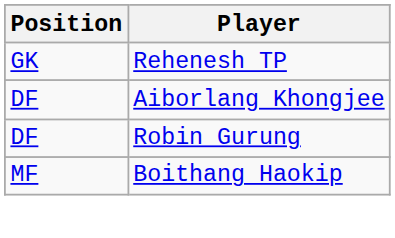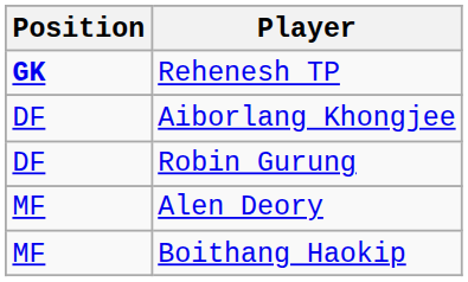 <table class="wikitable sortable">
 <tr (kerela blasters season 2 )>
 <th>Position</th>
 <th>Player</th>
 </tr>
 <tr>
-<td><a href='#'>GK</a></td>
+<td><strong><a href='#'>GK</a></strong></td>
 <td> <a href='#'>Rehenesh TP</a></td>
 </tr>
 <tr>
 <td><a href='#'>DF</a></td>
 <td> <a href='#'>Aiborlang Khongjee</a></td>
 </tr>
 <tr>
 <td><a href='#'>DF</a></td>
 <td> <a href='#'>Robin Gurung</a></td>
 </tr>
 <tr>
 <td><a href='#'>MF</a></td>
+<td> <a href='#'>Alen Deory</a></td>
+</tr>
+<tr>
+<td><a href='#'>MF</a></td>
 <td> <a href='#'>Boithang Haokip</a></td>
 </tr>
 </table>
